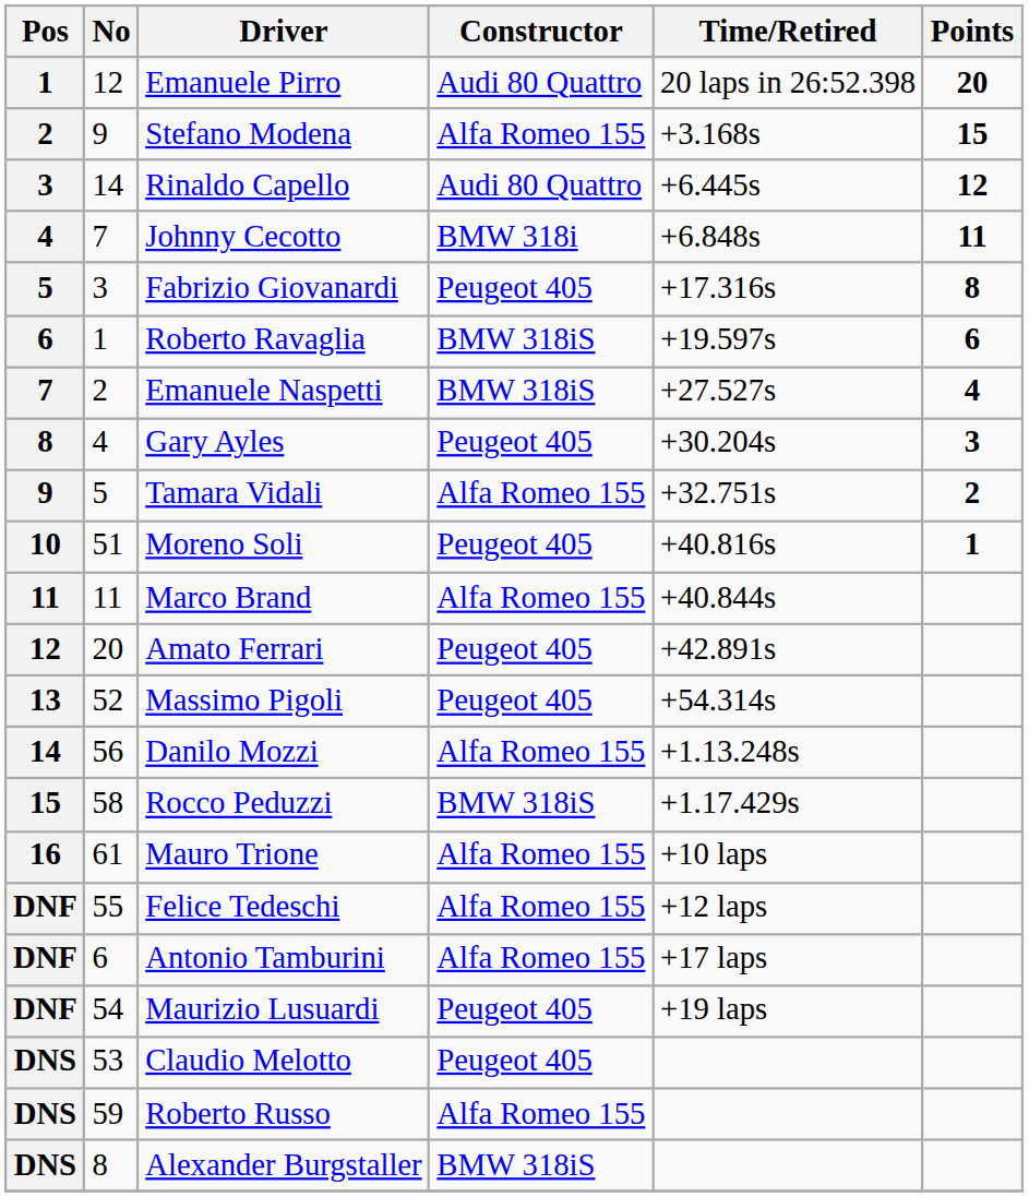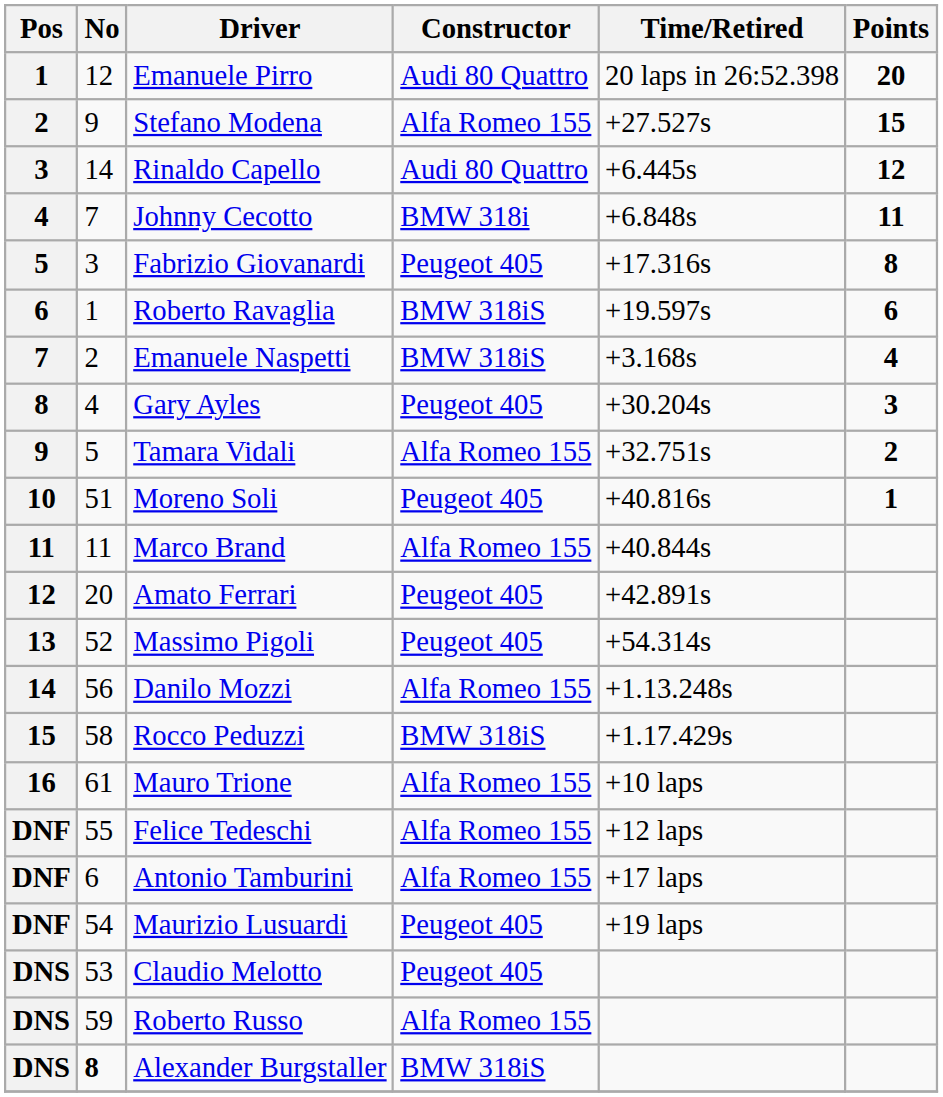 <table class="wikitable" style="font-size: 80%;">
 <tr>
 <th>Pos</th>
 <th>No</th>
 <th>Driver</th>
 <th>Constructor</th>
 <th>Time/Retired</th>
 <th>Points</th>
 </tr>
 <tr>
 <th>1</th>
 <td>12</td>
 <td> <a href='#'>Emanuele Pirro</a></td>
 <td><a href='#'>Audi 80 Quattro</a></td>
 <td>20 laps in 26:52.398</td>
 <td align=center><strong>20</strong></td>
 </tr>
 <tr>
 <th>2</th>
 <td>9</td>
 <td> <a href='#'>Stefano Modena</a></td>
 <td><a href='#'>Alfa Romeo 155</a></td>
-<td>+3.168s</td>
+<td>+27.527s</td>
 <td align=center><strong>15</strong></td>
 </tr>
 <tr>
 <th>3</th>
 <td>14</td>
 <td> <a href='#'>Rinaldo Capello</a></td>
 <td><a href='#'>Audi 80 Quattro</a></td>
 <td>+6.445s</td>
 <td align=center><strong>12</strong></td>
 </tr>
 <tr>
 <th>4</th>
 <td>7</td>
 <td> <a href='#'>Johnny Cecotto</a></td>
 <td><a href='#'>BMW 318i</a></td>
 <td>+6.848s</td>
 <td align=center><strong>11</strong></td>
 </tr>
 <tr>
 <th>5</th>
 <td>3</td>
 <td> <a href='#'>Fabrizio Giovanardi</a></td>
 <td><a href='#'>Peugeot 405</a></td>
 <td>+17.316s</td>
 <td align=center><strong>8</strong></td>
 </tr>
 <tr>
 <th>6</th>
 <td>1</td>
 <td> <a href='#'>Roberto Ravaglia</a></td>
 <td><a href='#'>BMW 318iS</a></td>
 <td>+19.597s</td>
 <td align=center><strong>6</strong></td>
 </tr>
 <tr>
 <th>7</th>
 <td>2</td>
 <td> <a href='#'>Emanuele Naspetti</a></td>
 <td><a href='#'>BMW 318iS</a></td>
-<td>+27.527s</td>
+<td>+3.168s</td>
 <td align=center><strong>4</strong></td>
 </tr>
 <tr>
 <th>8</th>
 <td>4</td>
 <td> <a href='#'>Gary Ayles</a></td>
 <td><a href='#'>Peugeot 405</a></td>
 <td>+30.204s</td>
 <td align=center><strong>3</strong></td>
 </tr>
 <tr>
 <th>9</th>
 <td>5</td>
 <td> <a href='#'>Tamara Vidali</a></td>
 <td><a href='#'>Alfa Romeo 155</a></td>
 <td>+32.751s</td>
 <td align=center><strong>2</strong></td>
 </tr>
 <tr>
 <th>10</th>
 <td>51</td>
 <td> <a href='#'>Moreno Soli</a></td>
 <td><a href='#'>Peugeot 405</a></td>
 <td>+40.816s</td>
 <td align=center><strong>1</strong></td>
 </tr>
 <tr>
 <th>11</th>
 <td>11</td>
 <td> <a href='#'>Marco Brand</a></td>
 <td><a href='#'>Alfa Romeo 155</a></td>
 <td>+40.844s</td>
 <td></td>
 </tr>
 <tr>
 <th>12</th>
 <td>20</td>
 <td> <a href='#'>Amato Ferrari</a></td>
 <td><a href='#'>Peugeot 405</a></td>
 <td>+42.891s</td>
 <td></td>
 </tr>
 <tr>
 <th>13</th>
 <td>52</td>
 <td> <a href='#'>Massimo Pigoli</a></td>
 <td><a href='#'>Peugeot 405</a></td>
 <td>+54.314s</td>
 <td></td>
 </tr>
 <tr>
 <th>14</th>
 <td>56</td>
 <td> <a href='#'>Danilo Mozzi</a></td>
 <td><a href='#'>Alfa Romeo 155</a></td>
 <td>+1.13.248s</td>
 <td></td>
 </tr>
 <tr>
 <th>15</th>
 <td>58</td>
 <td> <a href='#'>Rocco Peduzzi</a></td>
 <td><a href='#'>BMW 318iS</a></td>
 <td>+1.17.429s</td>
 <td></td>
 </tr>
 <tr>
 <th>16</th>
 <td>61</td>
 <td> <a href='#'>Mauro Trione</a></td>
 <td><a href='#'>Alfa Romeo 155</a></td>
 <td>+10 laps</td>
 <td></td>
 </tr>
 <tr>
 <th>DNF</th>
 <td>55</td>
 <td> <a href='#'>Felice Tedeschi</a></td>
 <td><a href='#'>Alfa Romeo 155</a></td>
 <td>+12 laps</td>
 <td></td>
 </tr>
 <tr>
 <th>DNF</th>
 <td>6</td>
 <td> <a href='#'>Antonio Tamburini</a></td>
 <td><a href='#'>Alfa Romeo 155</a></td>
 <td>+17 laps</td>
 <td></td>
 </tr>
 <tr>
 <th>DNF</th>
 <td>54</td>
 <td> <a href='#'>Maurizio Lusuardi</a></td>
 <td><a href='#'>Peugeot 405</a></td>
 <td>+19 laps</td>
 <td></td>
 </tr>
 <tr>
 <th>DNS</th>
 <td>53</td>
 <td> <a href='#'>Claudio Melotto</a></td>
 <td><a href='#'>Peugeot 405</a></td>
 <td></td>
 <td></td>
 </tr>
 <tr>
 <th>DNS</th>
 <td>59</td>
 <td> <a href='#'>Roberto Russo</a></td>
 <td><a href='#'>Alfa Romeo 155</a></td>
 <td></td>
 <td></td>
 </tr>
 <tr>
 <th>DNS</th>
-<td>8</td>
+<td><strong>8</strong></td>
 <td> <a href='#'> Alexander Burgstaller</a></td>
 <td><a href='#'>BMW 318iS</a></td>
 <td></td>
 <td></td>
 </tr>
 <tr>
 </tr>
 </table>
